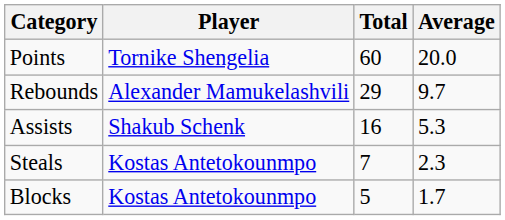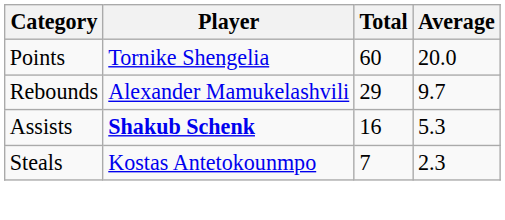 <table class="wikitable">
 <tr>
 <th>Category</th>
 <th>Player</th>
 <th>Total</th>
 <th>Average</th>
 </tr>
 <tr>
 <td>Points</td>
 <td> <a href='#'>Tornike Shengelia</a></td>
 <td>60</td>
 <td>20.0</td>
 </tr>
 <tr>
 <td>Rebounds</td>
 <td> <a href='#'>Alexander Mamukelashvili</a></td>
 <td>29</td>
 <td>9.7</td>
 </tr>
 <tr>
 <td>Assists</td>
-<td> <a href='#'>Shakub Schenk</a></td>
+<td><strong> <a href='#'>Shakub Schenk</a></strong></td>
 <td>16</td>
 <td>5.3</td>
 </tr>
 <tr>
 <td>Steals</td>
 <td> <a href='#'>Kostas Antetokounmpo</a></td>
 <td>7</td>
 <td>2.3</td>
 </tr>
-<tr>
-<td>Blocks</td>
-<td> <a href='#'>Kostas Antetokounmpo</a></td>
-<td>5</td>
-<td>1.7</td>
-</tr>
 </table>
